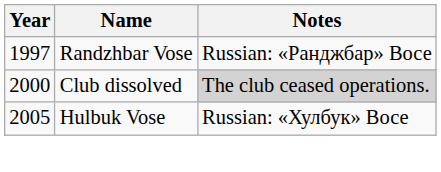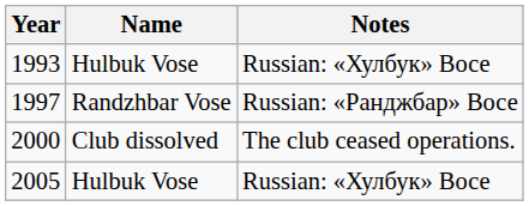 <table class="wikitable" style="text-align: left;">
 <tr>
 <th>Year</th>
 <th>Name</th>
 <th>Notes</th>
+</tr>
+<tr>
+<td>1993</td>
+<td>Hulbuk Vose</td>
+<td>Russian: «Хулбук» Восе</td>
 </tr>
 <tr>
 <td>1997</td>
 <td>Randzhbar Vose</td>
 <td>Russian: «Ранджбар» Восе</td>
 </tr>
 <tr>
 <td>2000</td>
 <td>Club dissolved</td>
-<td style="background: lightgrey;">The club ceased operations.</td>
+<td>The club ceased operations.</td>
 </tr>
 <tr>
 <td>2005</td>
 <td>Hulbuk Vose</td>
 <td>Russian: «Хулбук» Восе</td>
 </tr>
 </table>
